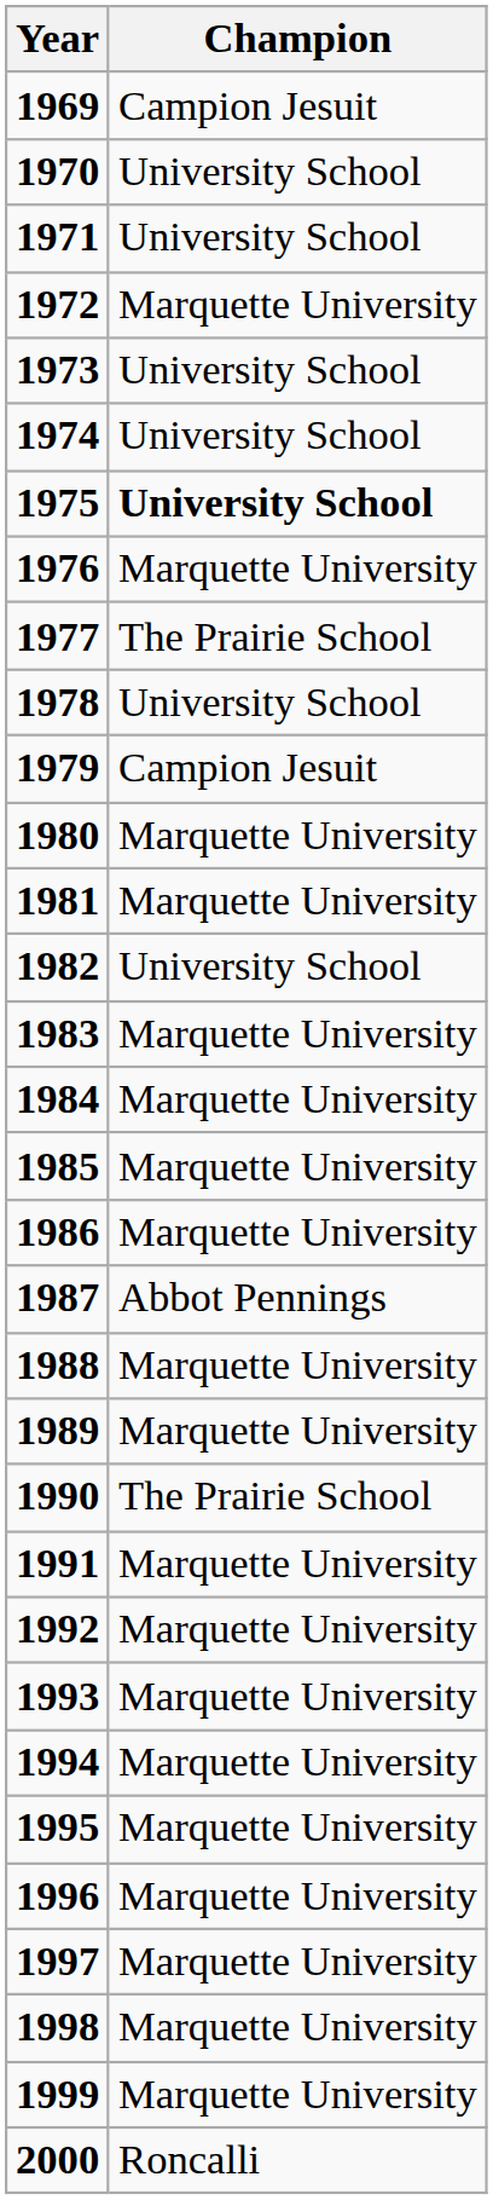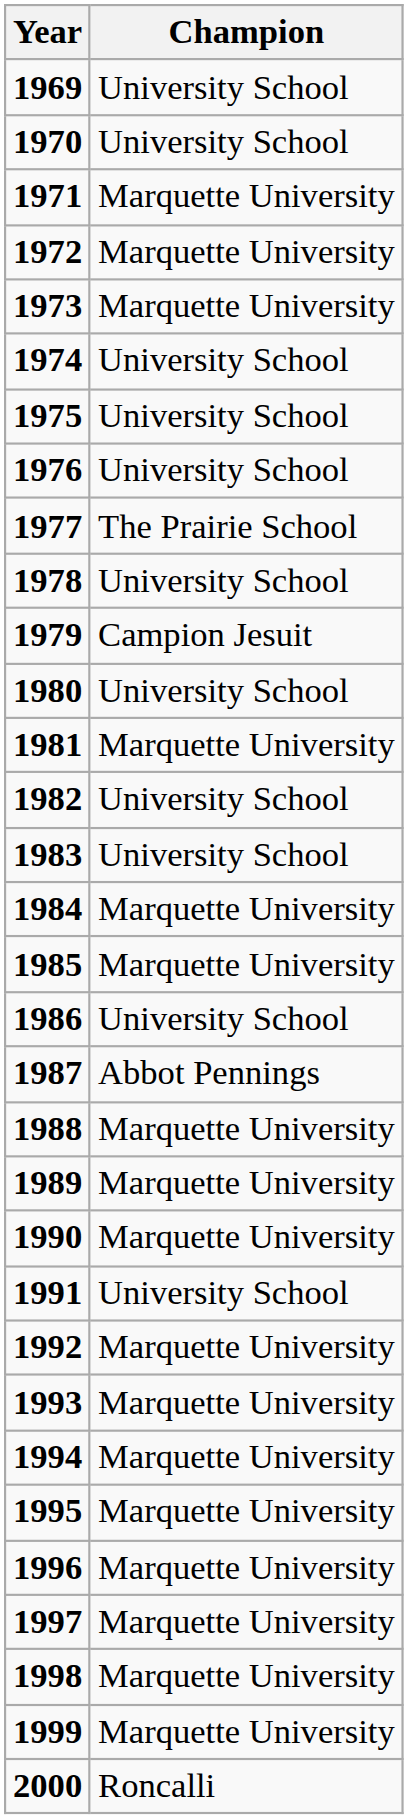 <table class="wikitable mw-collapsible mw-collapsed">
 <tr>
 <th>Year</th>
 <th>Champion</th>
 </tr>
 <tr>
 <td><strong>1969</strong></td>
-<td>Campion Jesuit</td>
+<td>University School</td>
 </tr>
 <tr>
 <td><strong>1970</strong></td>
 <td>University School</td>
 </tr>
 <tr>
 <td><strong>1971</strong></td>
-<td>University School</td>
+<td>Marquette University</td>
 </tr>
 <tr>
 <td><strong>1972</strong></td>
 <td>Marquette University</td>
 </tr>
 <tr>
 <td><strong>1973</strong></td>
-<td>University School</td>
+<td>Marquette University</td>
 </tr>
 <tr>
 <td><strong>1974</strong></td>
 <td>University School</td>
 </tr>
 <tr>
 <td><strong>1975</strong></td>
-<td><strong>University School</strong></td>
+<td>University School</td>
 </tr>
 <tr>
 <td><strong>1976</strong></td>
-<td>Marquette University</td>
+<td>University School</td>
 </tr>
 <tr>
 <td><strong>1977</strong></td>
 <td>The Prairie School</td>
 </tr>
 <tr>
 <td><strong>1978</strong></td>
 <td>University School</td>
 </tr>
 <tr>
 <td><strong>1979</strong></td>
 <td>Campion Jesuit</td>
 </tr>
 <tr>
 <td><strong>1980</strong></td>
-<td>Marquette University</td>
+<td>University School</td>
 </tr>
 <tr>
 <td><strong>1981</strong></td>
 <td>Marquette University</td>
 </tr>
 <tr>
 <td><strong>1982</strong></td>
 <td>University School</td>
 </tr>
 <tr>
 <td><strong>1983</strong></td>
-<td>Marquette University</td>
+<td>University School</td>
 </tr>
 <tr>
 <td><strong>1984</strong></td>
 <td>Marquette University</td>
 </tr>
 <tr>
 <td><strong>1985</strong></td>
 <td>Marquette University</td>
 </tr>
 <tr>
 <td><strong>1986</strong></td>
-<td>Marquette University</td>
+<td>University School</td>
 </tr>
 <tr>
 <td><strong>1987</strong></td>
 <td>Abbot Pennings</td>
 </tr>
 <tr>
 <td><strong>1988</strong></td>
 <td>Marquette University</td>
 </tr>
 <tr>
 <td><strong>1989</strong></td>
 <td>Marquette University</td>
 </tr>
 <tr>
 <td><strong>1990</strong></td>
-<td>The Prairie School</td>
+<td>Marquette University</td>
 </tr>
 <tr>
 <td><strong>1991</strong></td>
-<td>Marquette University</td>
+<td>University School</td>
 </tr>
 <tr>
 <td><strong>1992</strong></td>
 <td>Marquette University</td>
 </tr>
 <tr>
 <td><strong>1993</strong></td>
 <td>Marquette University</td>
 </tr>
 <tr>
 <td><strong>1994</strong></td>
 <td>Marquette University</td>
 </tr>
 <tr>
 <td><strong>1995</strong></td>
 <td>Marquette University</td>
 </tr>
 <tr>
 <td><strong>1996</strong></td>
 <td>Marquette University</td>
 </tr>
 <tr>
 <td><strong>1997</strong></td>
 <td>Marquette University</td>
 </tr>
 <tr>
 <td><strong>1998</strong></td>
 <td>Marquette University</td>
 </tr>
 <tr>
 <td><strong>1999</strong></td>
 <td>Marquette University</td>
 </tr>
 <tr>
 <td><strong>2000</strong></td>
 <td>Roncalli</td>
 </tr>
 </table>
